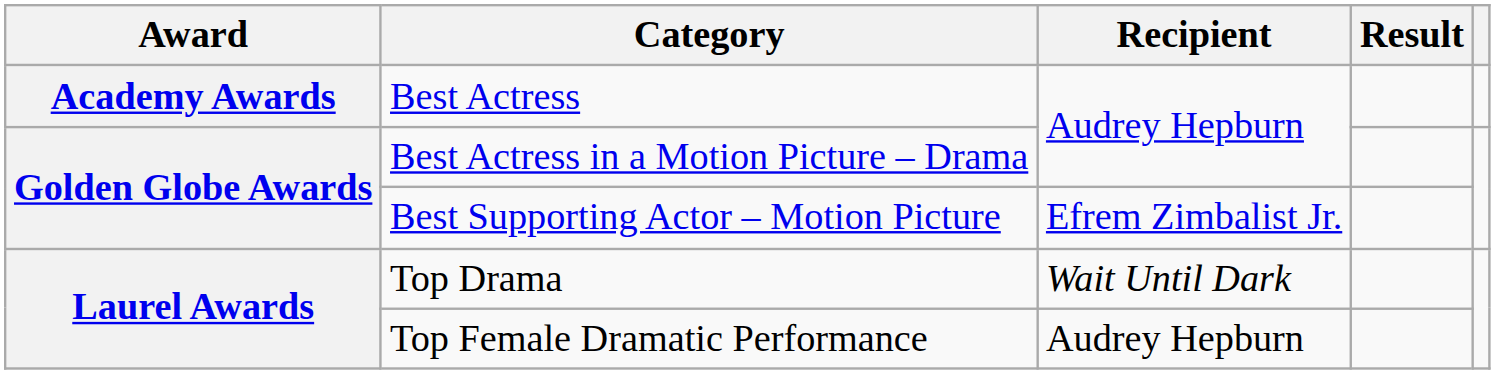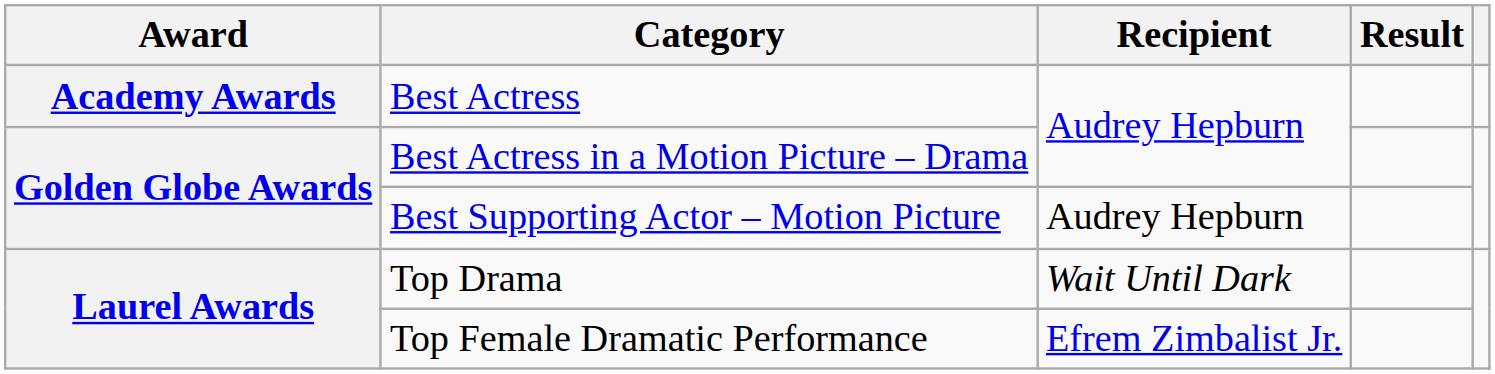 <table class="wikitable plainrowheaders">
 <tr>
 <th scope="col">Award</th>
 <th scope="col">Category</th>
 <th scope="col">Recipient</th>
 <th scope="col">Result</th>
 <th scope="col"></th>
 </tr>
 <tr>
 <th scope="row"><a href='#'>Academy Awards</a></th>
 <td><a href='#'>Best Actress</a></td>
 <td rowspan="2"><a href='#'>Audrey Hepburn</a></td>
 <td></td>
 <td align="center"></td>
 </tr>
 <tr>
 <th scope="row" rowspan="2"><a href='#'>Golden Globe Awards</a></th>
 <td><a href='#'>Best Actress in a Motion Picture – Drama</a></td>
 <td></td>
 <td align="center" rowspan="2"></td>
 </tr>
 <tr>
 <td><a href='#'>Best Supporting Actor – Motion Picture</a></td>
-<td><a href='#'>Efrem Zimbalist Jr.</a></td>
+<td>Audrey Hepburn</td>
 <td></td>
 </tr>
 <tr>
 <th scope="row" rowspan="2"><a href='#'>Laurel Awards</a></th>
 <td>Top Drama</td>
 <td><em>Wait Until Dark</em></td>
 <td></td>
 <td align="center" rowspan="2"></td>
 </tr>
 <tr>
 <td>Top Female Dramatic Performance</td>
-<td>Audrey Hepburn</td>
+<td><a href='#'>Efrem Zimbalist Jr.</a></td>
 <td></td>
 </tr>
 </table>
